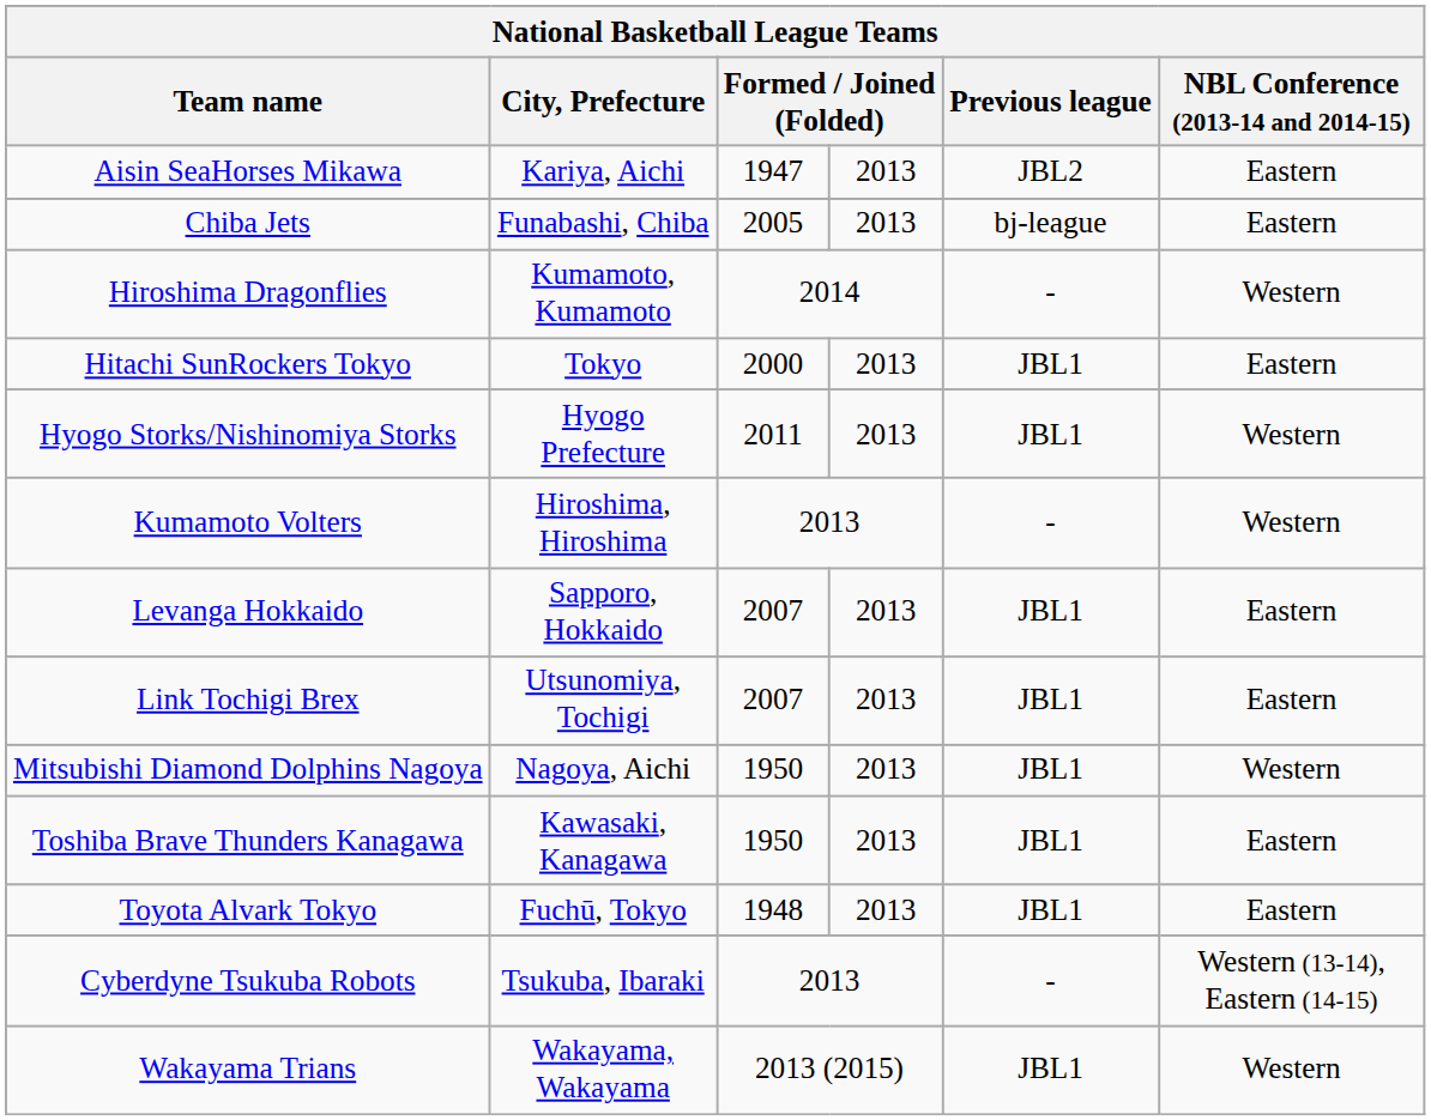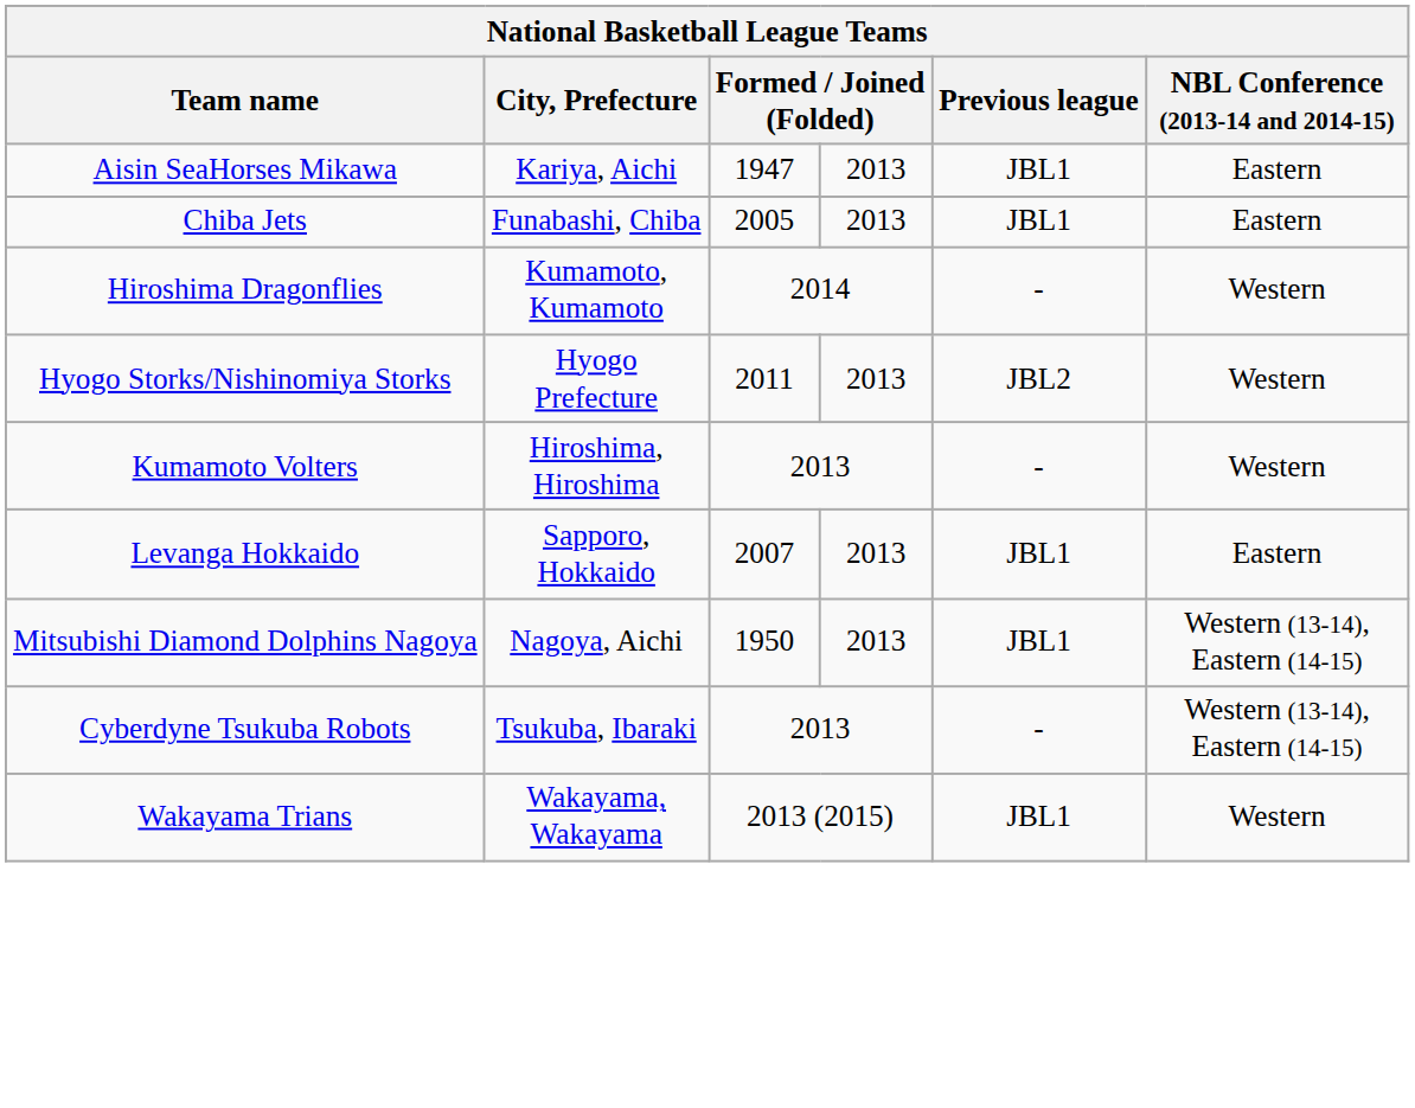 <table class="wikitable" style="text-align: center; center; font-size: small;">
 <tr>
 <th colspan="6">National Basketball League Teams</th>
 </tr>
 <tr>
 <th style="white-space:nowrap">Team name</th>
 <th style="white-space:nowrap">City, Prefecture</th>
 <th style="white-space:nowrap" colspan="2">Formed / Joined<br>(Folded)</th>
 <th style="white-space:nowrap">Previous league</th>
 <th style="white-space:nowrap">NBL Conference<br><small>(2013-14 and 2014-15)</small></th>
 </tr>
 <tr>
 <td style="white-space:nowrap"><a href='#'>Aisin SeaHorses Mikawa</a></td>
 <td><a href='#'>Kariya</a>, <a href='#'>Aichi</a></td>
 <td>1947</td>
 <td>2013</td>
-<td>JBL2</td>
+<td>JBL1</td>
 <td>Eastern</td>
 </tr>
 <tr>
 <td style="white-space:nowrap"><a href='#'>Chiba Jets</a></td>
 <td><a href='#'>Funabashi</a>, <a href='#'>Chiba</a></td>
 <td>2005</td>
 <td>2013</td>
-<td>bj-league</td>
+<td>JBL1</td>
 <td>Eastern</td>
 </tr>
 <tr>
 <td style="white-space:nowrap"><a href='#'>Hiroshima Dragonflies</a></td>
 <td><a href='#'>Kumamoto</a>, <a href='#'>Kumamoto</a></td>
 <td colspan="2">2014</td>
 <td>-</td>
 <td>Western</td>
 </tr>
 <tr>
-<td style="white-space:nowrap"><a href='#'>Hitachi SunRockers Tokyo</a></td>
-<td><a href='#'>Tokyo</a></td>
-<td>2000</td>
-<td>2013</td>
-<td>JBL1</td>
-<td>Eastern</td>
-</tr>
-<tr>
 <td style="white-space:nowrap"><a href='#'>Hyogo Storks/Nishinomiya Storks</a></td>
 <td><a href='#'>Hyogo Prefecture</a></td>
 <td>2011</td>
 <td>2013</td>
-<td>JBL1</td>
+<td>JBL2</td>
 <td>Western</td>
 </tr>
 <tr>
 <td style="white-space:nowrap"><a href='#'>Kumamoto Volters</a></td>
 <td><a href='#'>Hiroshima</a>, <a href='#'>Hiroshima</a></td>
 <td colspan="2">2013</td>
 <td>-</td>
 <td>Western</td>
 </tr>
 <tr>
 <td style="white-space:nowrap"><a href='#'>Levanga Hokkaido</a></td>
 <td><a href='#'>Sapporo</a>, <a href='#'>Hokkaido</a></td>
 <td>2007</td>
 <td>2013</td>
 <td>JBL1</td>
 <td>Eastern</td>
 </tr>
 <tr>
-<td style="white-space:nowrap"><a href='#'>Link Tochigi Brex</a></td>
-<td><a href='#'>Utsunomiya</a>, <a href='#'>Tochigi</a></td>
-<td>2007</td>
-<td>2013</td>
-<td>JBL1</td>
-<td>Eastern</td>
-</tr>
-<tr>
 <td style="white-space:nowrap"><a href='#'>Mitsubishi Diamond Dolphins Nagoya</a></td>
 <td><a href='#'>Nagoya</a>, Aichi</td>
 <td>1950</td>
 <td>2013</td>
 <td>JBL1</td>
-<td>Western</td>
-</tr>
-<tr>
-<td style="white-space:nowrap"><a href='#'>Toshiba Brave Thunders Kanagawa</a></td>
-<td><a href='#'>Kawasaki</a>, <a href='#'>Kanagawa</a></td>
-<td>1950</td>
-<td>2013</td>
-<td>JBL1</td>
-<td>Eastern</td>
-</tr>
-<tr>
-<td style="white-space:nowrap"><a href='#'>Toyota Alvark Tokyo</a></td>
-<td><a href='#'>Fuchū</a>, <a href='#'>Tokyo</a></td>
-<td>1948</td>
-<td>2013</td>
-<td>JBL1</td>
-<td>Eastern</td>
+<td>Western<small> (13-14)</small>, Eastern<small> (14-15)</small></td>
 </tr>
 <tr>
 <td style="white-space:nowrap"><a href='#'>Cyberdyne Tsukuba Robots</a></td>
 <td><a href='#'>Tsukuba</a>, <a href='#'>Ibaraki</a></td>
 <td colspan="2">2013</td>
 <td>-</td>
 <td>Western<small> (13-14)</small>, Eastern<small> (14-15)</small></td>
 </tr>
 <tr>
 <td style="white-space:nowrap"><a href='#'>Wakayama Trians</a></td>
 <td><a href='#'>Wakayama, Wakayama</a></td>
 <td colspan="2">2013 (2015)</td>
 <td>JBL1</td>
 <td>Western</td>
 </tr>
 </table>
